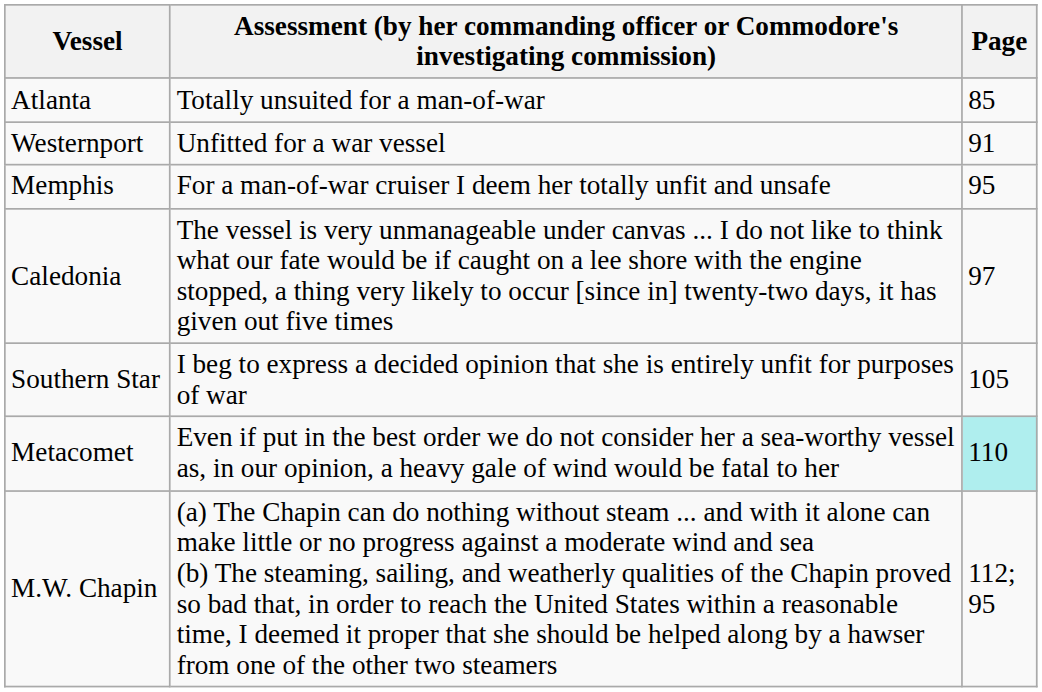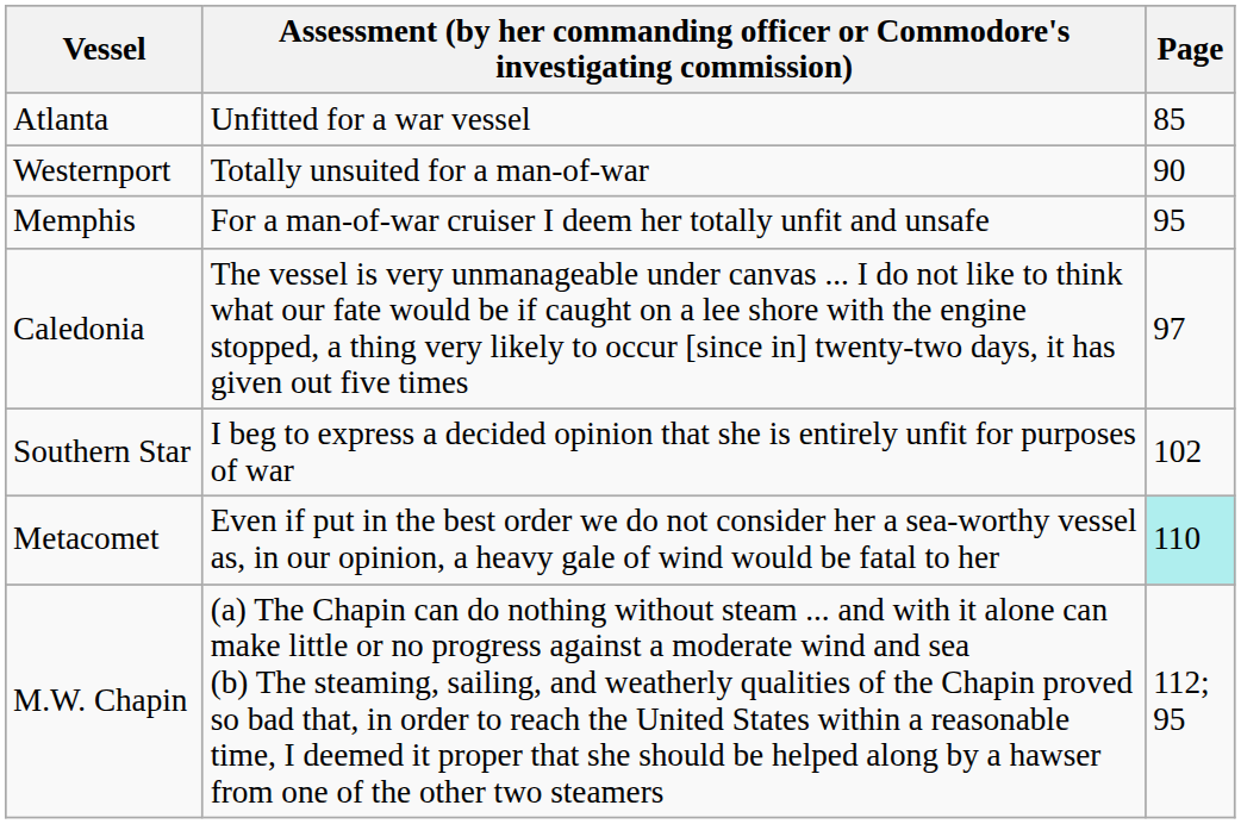 <table class="wikitable">
 <tr>
 <th width=90>Vessel</th>
 <th>Assessment (by her commanding officer or Commodore's investigating commission)</th>
 <th>Page</th>
 </tr>
 <tr>
 <td>Atlanta</td>
-<td>Totally unsuited for a man-of-war</td>
+<td>Unfitted for a war vessel</td>
 <td>85</td>
 </tr>
 <tr 91>
 <td>Westernport</td>
-<td>Unfitted for a war vessel</td>
-<td>91</td>
+<td>Totally unsuited for a man-of-war</td>
+<td>90</td>
 </tr>
 <tr>
 <td>Memphis</td>
 <td>For a man-of-war cruiser I deem her totally unfit and unsafe</td>
 <td>95</td>
 </tr>
 <tr>
 <td>Caledonia</td>
 <td>The vessel is very unmanageable under canvas ... I do not like to think what our fate would be if caught on a lee shore with the engine stopped, a thing very likely to occur [since in] twenty-two days, it has given out five times</td>
 <td>97</td>
 </tr>
 <tr>
 <td>Southern Star</td>
 <td>I beg to express a decided opinion that she is entirely unfit for purposes of war</td>
-<td>105</td>
+<td>102</td>
 </tr>
 <tr>
 <td>Metacomet</td>
 <td>Even if put in the best order we do not consider her a sea-worthy vessel as, in our opinion, a heavy gale of wind would be fatal to her</td>
 <td style="background: paleturquoise;">110</td>
 </tr>
 <tr>
 <td>M.W. Chapin</td>
 <td>(a) The Chapin can do nothing without steam ... and with it alone can make little or no progress against a moderate wind and sea<br>(b) The steaming, sailing, and weatherly qualities of the Chapin proved so bad that, in order to reach the United States within a reasonable time, I deemed it proper that she should be helped along by a hawser from one of the other two steamers</td>
 <td>112; 95</td>
 </tr>
 </table>
